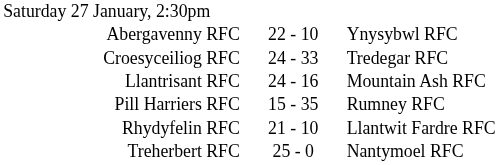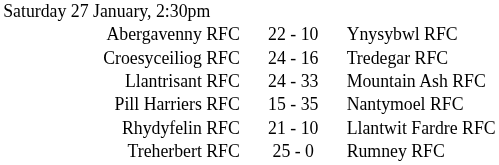 <table style="width:70%;" cellspacing="1">
 <tr>
 <th width=35%></th>
 <th width=15%></th>
 <th></th>
 </tr>
 <tr>
 <td>Saturday 27 January, 2:30pm</td>
 </tr>
 <tr>
 <td align=right>Abergavenny RFC</td>
 <td align=center>22 - 10</td>
 <td>Ynysybwl RFC</td>
 </tr>
 <tr>
 <td align=right>Croesyceiliog RFC</td>
-<td align=center>24 - 33</td>
+<td align=center>24 - 16</td>
 <td>Tredegar RFC</td>
 </tr>
 <tr>
 <td align=right>Llantrisant RFC</td>
-<td align=center>24 - 16</td>
+<td align=center>24 - 33</td>
 <td>Mountain Ash RFC</td>
 </tr>
 <tr>
 <td align=right>Pill Harriers RFC</td>
 <td align=center>15 - 35</td>
-<td>Rumney RFC</td>
+<td>Nantymoel RFC</td>
 </tr>
 <tr>
 <td align=right>Rhydyfelin RFC</td>
 <td align=center>21 - 10</td>
 <td>Llantwit Fardre RFC</td>
 </tr>
 <tr>
 <td align=right>Treherbert RFC</td>
 <td align=center>25 - 0</td>
-<td>Nantymoel RFC</td>
+<td>Rumney RFC</td>
 </tr>
 </table>
